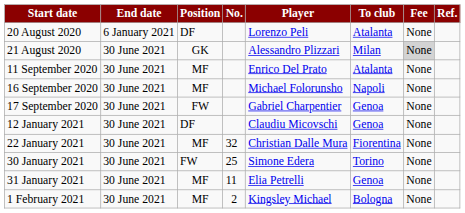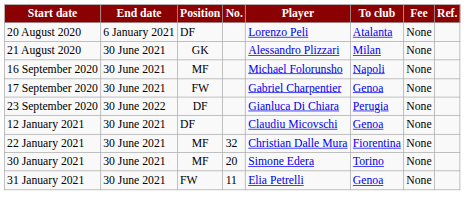 <table class="wikitable sortable">
 <tr>
 <th style="background:#8B0000; color:white;"><strong>Start date</strong></th>
 <th style="background:#8B0000; color:white;"><strong>End date</strong></th>
 <th style="background:#8B0000; color:white;"><strong>Position</strong></th>
 <th style="background:#8B0000; color:white;"><strong>No.</strong></th>
 <th style="background:#8B0000; color:white;"><strong>Player</strong></th>
 <th style="background:#8B0000; color:white;"><strong>To club</strong></th>
 <th style="background:#8B0000; color:white;"><strong>Fee</strong></th>
 <th style="background:#8B0000; color:white;"><strong>Ref.</strong></th>
 </tr>
 <tr>
 <td>20 August 2020</td>
 <td>6 January 2021</td>
 <td>DF</td>
 <td style="text-align:center;"></td>
 <td style="text-align:left;"> <a href='#'>Lorenzo Peli</a></td>
 <td style="text-align:left;"> <a href='#'>Atalanta</a></td>
 <td> None</td>
 <td></td>
 </tr>
 <tr>
 <td>21 August 2020</td>
 <td>30 June 2021</td>
 <td style="text-align:center;">GK</td>
 <td style="text-align:center;"></td>
 <td style="text-align:left;"> <a href='#'>Alessandro Plizzari</a></td>
 <td style="text-align:left;"> <a href='#'>Milan</a></td>
-<td style="background: lightgrey;"> None</td>
-<td></td>
-</tr>
-<tr>
-<td>11 September 2020</td>
-<td>30 June 2021</td>
-<td style="text-align:center;">MF</td>
-<td style="text-align:center;"></td>
-<td style="text-align:left;"> <a href='#'>Enrico Del Prato</a></td>
-<td style="text-align:left;"> <a href='#'>Atalanta</a></td>
 <td> None</td>
 <td></td>
 </tr>
 <tr>
 <td>16 September 2020</td>
 <td>30 June 2021</td>
 <td style="text-align:center;">MF</td>
 <td style="text-align:center;"></td>
 <td style="text-align:left;"> <a href='#'>Michael Folorunsho</a></td>
 <td style="text-align:left;"> <a href='#'>Napoli</a></td>
 <td> None</td>
 <td></td>
 </tr>
 <tr>
 <td>17 September 2020</td>
 <td>30 June 2021</td>
 <td style="text-align:center;">FW</td>
 <td style="text-align:center;"></td>
 <td style="text-align:left;"> <a href='#'>Gabriel Charpentier</a></td>
 <td style="text-align:left;"> <a href='#'>Genoa</a></td>
+<td> None</td>
+<td></td>
+</tr>
+<tr>
+<td>23 September 2020</td>
+<td>30 June 2022</td>
+<td style="text-align:center;">DF</td>
+<td style="text-align:center;"></td>
+<td style="text-align:left;"> <a href='#'>Gianluca Di Chiara</a></td>
+<td style="text-align:left;"> <a href='#'>Perugia</a></td>
 <td> None</td>
 <td></td>
 </tr>
 <tr>
 <td>12 January 2021</td>
 <td>30 June 2021</td>
 <td>DF</td>
 <td style="text-align:center;"></td>
 <td style="text-align:left;"> <a href='#'>Claudiu Micovschi</a></td>
 <td style="text-align:left;"> <a href='#'>Genoa</a></td>
 <td> None</td>
 <td></td>
 </tr>
 <tr>
 <td>22 January 2021</td>
 <td>30 June 2021</td>
 <td style="text-align:center;">MF</td>
 <td>32</td>
 <td> <a href='#'>Christian Dalle Mura</a></td>
 <td> <a href='#'>Fiorentina</a></td>
 <td>None</td>
 <td></td>
 </tr>
 <tr>
 <td>30 January 2021</td>
 <td>30 June 2021</td>
-<td>FW</td>
-<td>25</td>
+<td style="text-align:center;">MF</td>
+<td>20</td>
 <td> <a href='#'>Simone Edera</a></td>
 <td> <a href='#'>Torino</a></td>
 <td>None</td>
 <td></td>
 </tr>
 <tr>
 <td>31 January 2021</td>
 <td>30 June 2021</td>
-<td style="text-align:center;">MF</td>
+<td>FW</td>
 <td>11</td>
 <td> <a href='#'>Elia Petrelli</a></td>
 <td> <a href='#'>Genoa</a></td>
 <td>None</td>
 <td></td>
 </tr>
-<tr>
-<td>1 February 2021</td>
-<td>30 June 2021</td>
-<td style="text-align:center;">MF</td>
-<td style="text-align:center;">2</td>
-<td style="text-align:left;"> <a href='#'>Kingsley Michael</a></td>
-<td style="text-align:left;"> <a href='#'>Bologna</a></td>
-<td>None</td>
-<td></td>
-</tr>
 </table>
